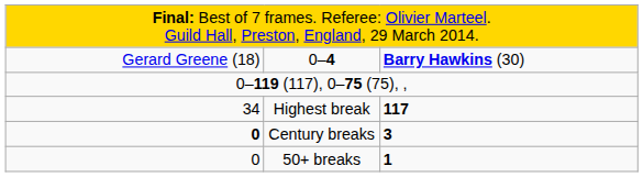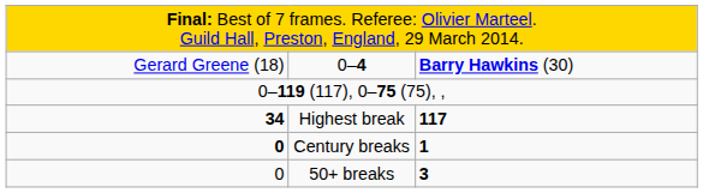 <table class="wikitable" style="font-size: 90%; margin: 1em auto 1em auto;">
 <tr>
 <td colspan="3" align="center" bgcolor="#ffd700"><strong>Final:</strong> Best of 7 frames. Referee: <a href='#'>Olivier Marteel</a>.<br><a href='#'>Guild Hall</a>, <a href='#'>Preston</a>, <a href='#'>England</a>, 29 March 2014.</td>
 </tr>
 <tr>
 <td width="230" align="right"><a href='#'>Gerard Greene</a> (18)<br></td>
 <td width="100" align="center">0–<strong>4</strong></td>
 <td width="230"><strong><a href='#'>Barry Hawkins</a></strong> (30)<br></td>
 </tr>
 <tr>
 <td colspan="3" align="center" style="font-size: 100%">0–<strong>119</strong> (117), 0–<strong>75</strong> (75), , </td>
 </tr>
 <tr>
-<td align="right">34</td>
+<td align="right"><strong>34</strong></td>
 <td align="center">Highest break</td>
 <td><strong>117</strong></td>
 </tr>
 <tr>
 <td align="right"><strong>0</strong></td>
 <td align="center">Century breaks</td>
-<td><strong>3</strong></td>
+<td><strong>1</strong></td>
 </tr>
 <tr>
 <td align="right">0</td>
 <td align="center">50+ breaks</td>
-<td><strong>1</strong></td>
+<td><strong>3</strong></td>
 </tr>
 </table>
